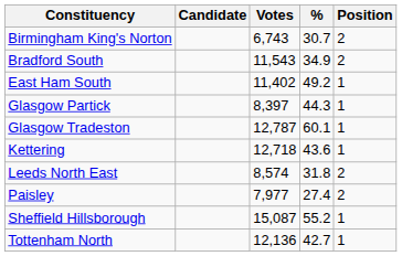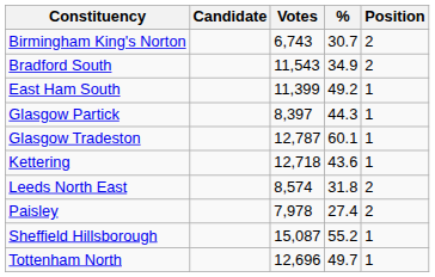 <table class="wikitable sortable">
 <tr>
 <th>Constituency</th>
 <th>Candidate</th>
 <th>Votes</th>
 <th>%</th>
 <th>Position</th>
 </tr>
 <tr>
 <td><a href='#'>Birmingham King's Norton</a></td>
 <td></td>
 <td>6,743</td>
 <td>30.7</td>
 <td>2</td>
 </tr>
 <tr>
 <td><a href='#'>Bradford South</a></td>
 <td></td>
 <td>11,543</td>
 <td>34.9</td>
 <td>2</td>
 </tr>
 <tr>
 <td><a href='#'>East Ham South</a></td>
 <td></td>
-<td>11,402</td>
+<td>11,399</td>
 <td>49.2</td>
 <td>1</td>
 </tr>
 <tr>
 <td><a href='#'>Glasgow Partick</a></td>
 <td></td>
 <td>8,397</td>
 <td>44.3</td>
 <td>1</td>
 </tr>
 <tr>
 <td><a href='#'>Glasgow Tradeston</a></td>
 <td></td>
 <td>12,787</td>
 <td>60.1</td>
 <td>1</td>
 </tr>
 <tr>
 <td><a href='#'>Kettering</a></td>
 <td></td>
 <td>12,718</td>
 <td>43.6</td>
 <td>1</td>
 </tr>
 <tr>
 <td><a href='#'>Leeds North East</a></td>
 <td></td>
 <td>8,574</td>
 <td>31.8</td>
 <td>2</td>
 </tr>
 <tr>
 <td><a href='#'>Paisley</a></td>
 <td></td>
-<td>7,977</td>
+<td>7,978</td>
 <td>27.4</td>
 <td>2</td>
 </tr>
 <tr>
 <td><a href='#'>Sheffield Hillsborough</a></td>
 <td></td>
 <td>15,087</td>
 <td>55.2</td>
 <td>1</td>
 </tr>
 <tr>
 <td><a href='#'>Tottenham North</a></td>
 <td></td>
-<td>12,136</td>
-<td>42.7</td>
+<td>12,696</td>
+<td>49.7</td>
 <td>1</td>
 </tr>
 </table>
